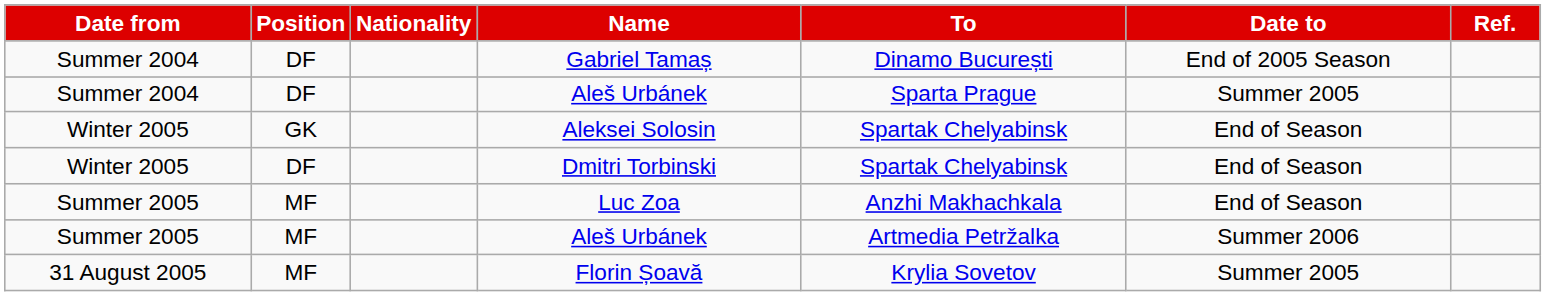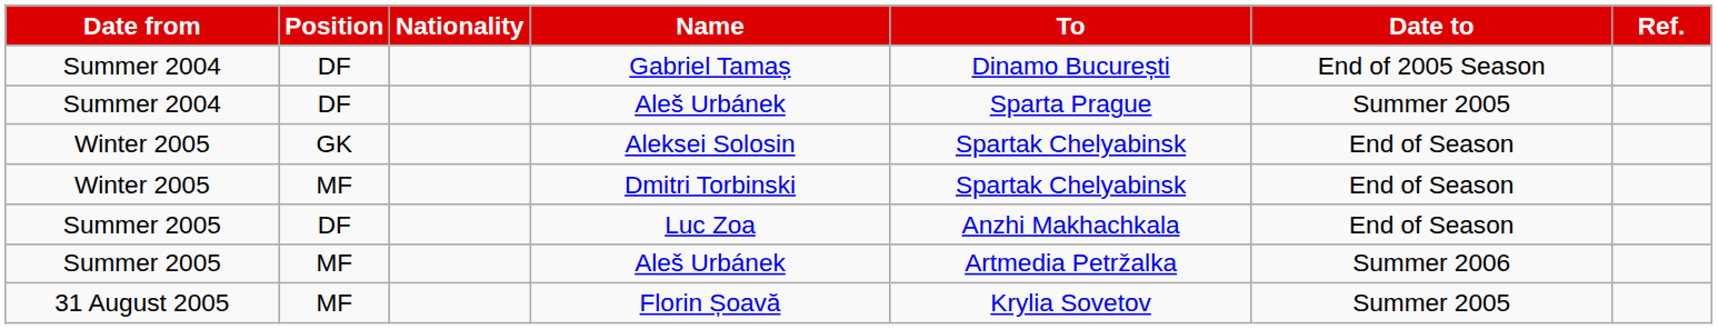 <table class="wikitable" style="text-align:center; font-size:90%; ">
 <tr>
 <th style="background:#DD0000; color:white; width:150px;">Date from</th>
 <th style="background:#DD0000; color:white; width:50px;">Position</th>
 <th style="background:#DD0000; color:white; width:50px;">Nationality</th>
 <th style="background:#DD0000; color:white; width:200px;">Name</th>
 <th style="background:#DD0000; color:white; width:200px;">To</th>
 <th style="background:#DD0000; color:white; width:200px;">Date to</th>
 <th style="background:#DD0000; color:white; width:50px;">Ref.</th>
 </tr>
 <tr>
 <td>Summer 2004</td>
 <td>DF</td>
 <td></td>
 <td><a href='#'>Gabriel Tamaș</a></td>
 <td><a href='#'>Dinamo București</a></td>
 <td>End of 2005 Season</td>
 <td></td>
 </tr>
 <tr>
 <td>Summer 2004</td>
 <td>DF</td>
 <td></td>
 <td><a href='#'>Aleš Urbánek</a></td>
 <td><a href='#'>Sparta Prague</a></td>
 <td>Summer 2005</td>
 <td></td>
 </tr>
 <tr>
 <td>Winter 2005</td>
 <td>GK</td>
 <td></td>
 <td><a href='#'>Aleksei Solosin</a></td>
 <td><a href='#'>Spartak Chelyabinsk</a></td>
 <td>End of Season</td>
 <td></td>
 </tr>
 <tr>
 <td>Winter 2005</td>
-<td>DF</td>
+<td>MF</td>
 <td></td>
 <td><a href='#'>Dmitri Torbinski</a></td>
 <td><a href='#'>Spartak Chelyabinsk</a></td>
 <td>End of Season</td>
 <td></td>
 </tr>
 <tr>
 <td>Summer 2005</td>
-<td>MF</td>
+<td>DF</td>
 <td></td>
 <td><a href='#'>Luc Zoa</a></td>
 <td><a href='#'>Anzhi Makhachkala</a></td>
 <td>End of Season</td>
 <td></td>
 </tr>
 <tr>
 <td>Summer 2005</td>
 <td>MF</td>
 <td></td>
 <td><a href='#'>Aleš Urbánek</a></td>
 <td><a href='#'>Artmedia Petržalka</a></td>
 <td>Summer 2006</td>
 <td></td>
 </tr>
 <tr>
 <td>31 August 2005</td>
 <td>MF</td>
 <td></td>
 <td><a href='#'>Florin Șoavă</a></td>
 <td><a href='#'>Krylia Sovetov</a></td>
 <td>Summer 2005</td>
 <td></td>
 </tr>
 </table>
